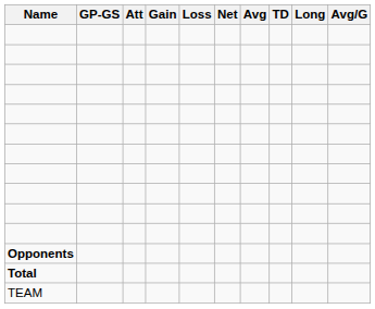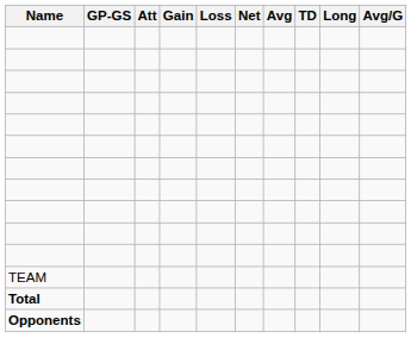 <table class="wikitable" style="white-space:nowrap;">
 <tr>
 <th>Name</th>
 <th>GP-GS</th>
 <th>Att</th>
 <th>Gain</th>
 <th>Loss</th>
 <th>Net</th>
 <th>Avg</th>
 <th>TD</th>
 <th>Long</th>
 <th>Avg/G</th>
 </tr>
 <tr>
 <td> </td>
 <td> </td>
 <td> </td>
 <td> </td>
 <td> </td>
 <td> </td>
 <td> </td>
 <td> </td>
 <td> </td>
 <td> </td>
 </tr>
 <tr>
 <td> </td>
 <td> </td>
 <td> </td>
 <td> </td>
 <td> </td>
 <td> </td>
 <td> </td>
 <td> </td>
 <td> </td>
 <td> </td>
 </tr>
 <tr>
 <td> </td>
 <td> </td>
 <td> </td>
 <td> </td>
 <td> </td>
 <td> </td>
 <td> </td>
 <td> </td>
 <td> </td>
 <td> </td>
 </tr>
 <tr>
 <td> </td>
 <td> </td>
 <td> </td>
 <td> </td>
 <td> </td>
 <td> </td>
 <td> </td>
 <td> </td>
 <td> </td>
 <td> </td>
 </tr>
 <tr>
 <td> </td>
 <td> </td>
 <td> </td>
 <td> </td>
 <td> </td>
 <td> </td>
 <td> </td>
 <td> </td>
 <td> </td>
 <td> </td>
 </tr>
 <tr>
 <td> </td>
 <td> </td>
 <td> </td>
 <td> </td>
 <td> </td>
 <td> </td>
 <td> </td>
 <td> </td>
 <td> </td>
 <td> </td>
 </tr>
 <tr>
 <td> </td>
 <td> </td>
 <td> </td>
 <td> </td>
 <td> </td>
 <td> </td>
 <td> </td>
 <td> </td>
 <td> </td>
 <td> </td>
 </tr>
 <tr>
 <td> </td>
 <td> </td>
 <td> </td>
 <td> </td>
 <td> </td>
 <td> </td>
 <td> </td>
 <td> </td>
 <td> </td>
 <td> </td>
 </tr>
 <tr>
 <td> </td>
 <td> </td>
 <td> </td>
 <td> </td>
 <td> </td>
 <td> </td>
 <td> </td>
 <td> </td>
 <td> </td>
 <td> </td>
 </tr>
 <tr>
 <td> </td>
 <td> </td>
 <td> </td>
 <td> </td>
 <td> </td>
 <td> </td>
 <td> </td>
 <td> </td>
 <td> </td>
 <td> </td>
 </tr>
 <tr>
 <td> </td>
 <td> </td>
 <td> </td>
 <td> </td>
 <td> </td>
 <td> </td>
 <td> </td>
 <td> </td>
 <td> </td>
 <td> </td>
 </tr>
 <tr>
-<td><strong>Opponents</strong></td>
+<td>TEAM</td>
 <td> </td>
 <td> </td>
 <td> </td>
 <td> </td>
 <td> </td>
 <td> </td>
 <td> </td>
 <td> </td>
 <td> </td>
 </tr>
 <tr>
 <td><strong>Total</strong></td>
 <td> </td>
 <td> </td>
 <td> </td>
 <td> </td>
 <td> </td>
 <td> </td>
 <td> </td>
 <td> </td>
 <td> </td>
 </tr>
 <tr>
-<td>TEAM</td>
+<td><strong>Opponents</strong></td>
 <td> </td>
 <td> </td>
 <td> </td>
 <td> </td>
 <td> </td>
 <td> </td>
 <td> </td>
 <td> </td>
 <td> </td>
 </tr>
 </table>
